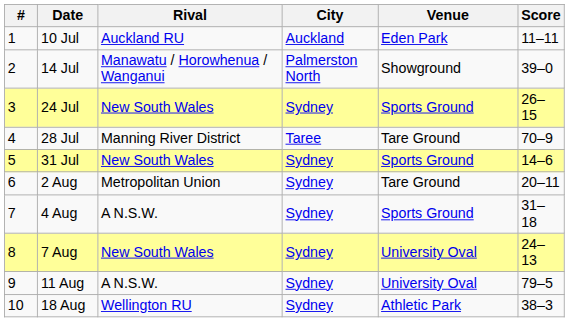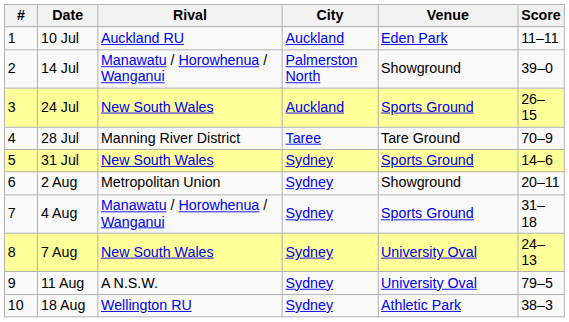 <table class="wikitable sortable">
 <tr>
 <th width=30px>#</th>
 <th width=60px>Date</th>
 <th width=200px>Rival</th>
 <th width=100px>City</th>
 <th width=150px>Venue</th>
 <th width=40px>Score</th>
 </tr>
 <tr>
 <td>1</td>
 <td>10 Jul</td>
 <td><a href='#'>Auckland RU</a></td>
 <td><a href='#'>Auckland</a></td>
 <td><a href='#'>Eden Park</a></td>
 <td>11–11</td>
 </tr>
 <tr>
 <td>2</td>
 <td>14 Jul</td>
 <td><a href='#'>Manawatu</a> / <a href='#'>Horowhenua</a> / <a href='#'>Wanganui</a>  </td>
 <td><a href='#'>Palmerston North</a></td>
 <td>Showground</td>
 <td>39–0</td>
 </tr>
 <tr bgcolor=#ffff99>
 <td>3</td>
 <td>24 Jul</td>
 <td> <a href='#'>New South Wales</a> </td>
-<td><a href='#'>Sydney</a></td>
+<td><a href='#'>Auckland</a></td>
 <td><a href='#'>Sports Ground</a></td>
 <td>26–15</td>
 </tr>
 <tr>
 <td>4</td>
 <td>28 Jul</td>
 <td>Manning River District</td>
 <td><a href='#'>Taree</a></td>
 <td>Tare Ground</td>
 <td>70–9</td>
 </tr>
 <tr bgcolor=#ffff99>
 <td>5</td>
 <td>31 Jul</td>
 <td> <a href='#'>New South Wales</a> </td>
 <td><a href='#'>Sydney</a></td>
 <td><a href='#'>Sports Ground</a></td>
 <td>14–6</td>
 </tr>
 <tr>
 <td>6</td>
 <td>2 Aug</td>
 <td>Metropolitan Union</td>
 <td><a href='#'>Sydney</a></td>
-<td>Tare Ground</td>
+<td>Showground</td>
 <td>20–11</td>
 </tr>
 <tr>
 <td>7</td>
 <td>4 Aug</td>
-<td>A N.S.W.</td>
+<td><a href='#'>Manawatu</a> / <a href='#'>Horowhenua</a> / <a href='#'>Wanganui</a>  </td>
 <td><a href='#'>Sydney</a></td>
 <td><a href='#'>Sports Ground</a></td>
 <td>31–18</td>
 </tr>
 <tr bgcolor=#ffff99>
 <td>8</td>
 <td>7 Aug</td>
 <td> <a href='#'>New South Wales</a> </td>
 <td><a href='#'>Sydney</a></td>
 <td><a href='#'>University Oval</a></td>
 <td>24–13</td>
 </tr>
 <tr>
 <td>9</td>
 <td>11 Aug</td>
 <td>A N.S.W.</td>
 <td><a href='#'>Sydney</a></td>
 <td><a href='#'>University Oval</a></td>
 <td>79–5</td>
 </tr>
 <tr>
 <td>10</td>
 <td>18 Aug</td>
 <td><a href='#'>Wellington RU</a></td>
 <td><a href='#'>Sydney</a></td>
 <td><a href='#'>Athletic Park</a></td>
 <td>38–3</td>
 </tr>
 </table>
